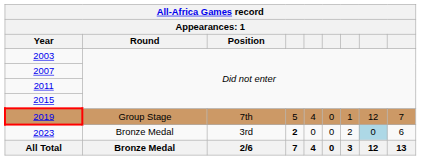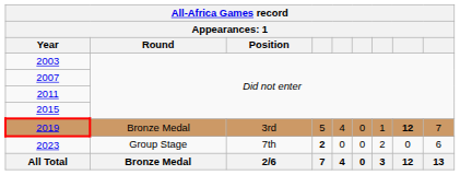 <table class="wikitable" class="wikitable" style="font-size:90%; text-align:center; width:40%">
 <tr>
 <th colspan=10><a href='#'>All-Africa Games</a> record</th>
 </tr>
 <tr>
 <th colspan=10>Appearances: 1</th>
 </tr>
 <tr>
 <th>Year</th>
 <th>Round</th>
 <th>Position</th>
 <th></th>
 <th></th>
 <th></th>
 <th></th>
 <th></th>
 <th></th>
 </tr>
 <tr>
 <td> <a href='#'>2003</a></td>
 <td colspan=8 rowspan=4><em>Did not enter</em></td>
 </tr>
 <tr>
 <td> <a href='#'>2007</a></td>
 </tr>
 <tr>
 <td> <a href='#'>2011</a></td>
 </tr>
 <tr>
 <td> <a href='#'>2015</a></td>
 </tr>
 <tr style="background:#c96;">
 <td style="border: 3px solid red"> <a href='#'>2019</a></td>
-<td>Group Stage</td>
-<td>7th</td>
+<td>Bronze Medal</td>
+<td>3rd</td>
 <td>5</td>
 <td>4</td>
 <td>0</td>
 <td>1</td>
-<td>12</td>
+<td><strong>12</strong></td>
 <td>7</td>
 </tr>
 <tr>
 <td> <a href='#'>2023</a></td>
-<td>Bronze Medal</td>
-<td>3rd</td>
+<td>Group Stage</td>
+<td>7th</td>
 <td><strong>2</strong></td>
 <td>0</td>
 <td>0</td>
 <td>2</td>
-<td style="background: lightblue;">0</td>
+<td>0</td>
 <td>6</td>
 </tr>
 <tr>
 <th>All Total</th>
 <th>Bronze Medal</th>
 <th>2/6</th>
 <th>7</th>
 <th>4</th>
 <th>0</th>
 <th>3</th>
 <th>12</th>
 <th>13</th>
 </tr>
 </table>
